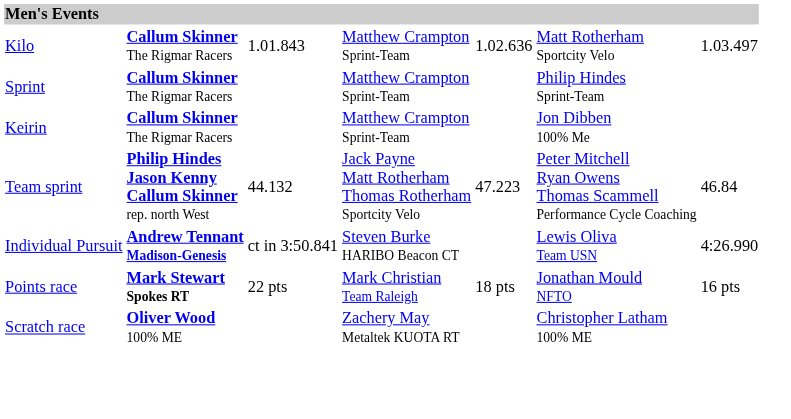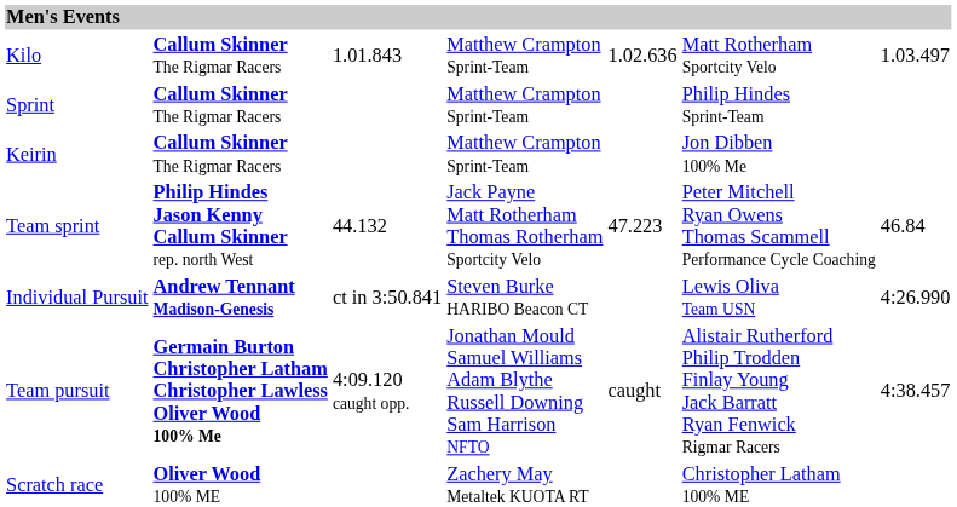 <table>
 <tr bgcolor="#cccccc">
 <td colspan=7><strong>Men's Events</strong></td>
 </tr>
 <tr>
 <td><a href='#'>Kilo</a></td>
 <td><strong><a href='#'>Callum Skinner</a></strong><br><small>The Rigmar Racers</small></td>
 <td>1.01.843</td>
 <td><a href='#'>Matthew Crampton</a><br><small>Sprint-Team</small></td>
 <td>1.02.636</td>
 <td><a href='#'>Matt Rotherham</a><br><small>Sportcity Velo</small></td>
 <td>1.03.497</td>
 </tr>
 <tr>
 <td><a href='#'>Sprint</a></td>
 <td><strong><a href='#'>Callum Skinner</a></strong><br><small>The Rigmar Racers</small></td>
 <td></td>
 <td><a href='#'>Matthew Crampton</a><br><small>Sprint-Team</small></td>
 <td></td>
 <td><a href='#'>Philip Hindes</a><br><small>Sprint-Team</small></td>
 <td></td>
 </tr>
 <tr>
 <td><a href='#'>Keirin</a></td>
 <td><strong><a href='#'>Callum Skinner</a></strong><br><small>The Rigmar Racers</small></td>
 <td></td>
 <td><a href='#'>Matthew Crampton</a><br><small>Sprint-Team</small></td>
 <td></td>
 <td><a href='#'>Jon Dibben</a><br><small>100% Me</small></td>
 <td></td>
 </tr>
 <tr>
 <td><a href='#'>Team sprint</a></td>
 <td><strong><a href='#'>Philip Hindes</a><br><a href='#'>Jason Kenny</a><br><a href='#'>Callum Skinner</a></strong><br><small>rep. north West</small></td>
 <td>44.132</td>
 <td><a href='#'>Jack Payne</a><br><a href='#'>Matt Rotherham</a><br><a href='#'>Thomas Rotherham</a><br><small>Sportcity Velo</small></td>
 <td>47.223</td>
 <td><a href='#'>Peter Mitchell</a><br><a href='#'>Ryan Owens</a><br><a href='#'>Thomas Scammell</a><br><small>Performance Cycle Coaching</small></td>
 <td>46.84</td>
 </tr>
 <tr>
 <td><a href='#'>Individual Pursuit</a></td>
 <td><strong><a href='#'>Andrew Tennant</a><br><small><a href='#'>Madison-Genesis</a> </small></strong></td>
 <td>ct in 3:50.841</td>
 <td><a href='#'>Steven Burke</a><br><small>HARIBO Beacon CT</small></td>
 <td></td>
 <td><a href='#'>Lewis Oliva</a><br><small><a href='#'>Team USN</a></small></td>
 <td>4:26.990</td>
 </tr>
 <tr>
-<td><a href='#'>Points race</a></td>
-<td><strong><a href='#'>Mark Stewart</a><br><small>Spokes RT</small></strong></td>
-<td>22 pts</td>
-<td><a href='#'>Mark Christian</a><br><small><a href='#'>Team Raleigh</a></small></td>
-<td>18 pts</td>
-<td><a href='#'>Jonathan Mould</a><br><small><a href='#'>NFTO</a></small></td>
-<td>16 pts</td>
+<td><a href='#'>Team pursuit</a></td>
+<td><strong><a href='#'>Germain Burton</a><br><a href='#'>Christopher Latham</a><br><a href='#'>Christopher Lawless</a><br><a href='#'>Oliver Wood</a><br><small>100% Me</small></strong></td>
+<td>4:09.120<br><small>caught opp.</small></td>
+<td><a href='#'>Jonathan Mould</a><br><a href='#'>Samuel Williams</a><br><a href='#'>Adam Blythe</a><br><a href='#'>Russell Downing</a><br><a href='#'>Sam Harrison</a><br><small><a href='#'>NFTO</a></small></td>
+<td>caught</td>
+<td><a href='#'>Alistair Rutherford</a><br><a href='#'>Philip Trodden</a><br><a href='#'>Finlay Young</a><br><a href='#'>Jack Barratt</a><br><a href='#'>Ryan Fenwick</a><br><small>Rigmar Racers</small></td>
+<td>4:38.457</td>
 </tr>
 <tr>
 <td><a href='#'>Scratch race</a></td>
 <td><strong><a href='#'>Oliver Wood</a></strong><br><small>100% ME</small></td>
 <td></td>
 <td><a href='#'>Zachery May</a><br><small>Metaltek KUOTA RT</small></td>
 <td></td>
 <td><a href='#'>Christopher Latham</a><br><small>100% ME</small></td>
 <td></td>
 </tr>
 </table>
